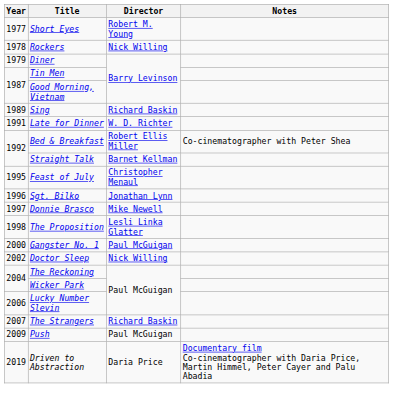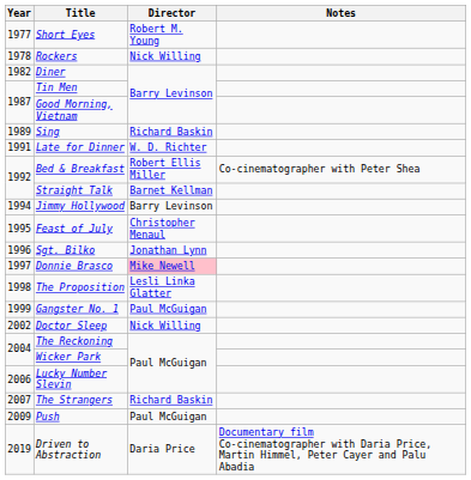 <table class="wikitable">
 <tr>
 <th>Year</th>
 <th>Title</th>
 <th>Director</th>
 <th>Notes</th>
 </tr>
 <tr>
 <td>1977</td>
 <td><em><a href='#'>Short Eyes</a></em></td>
 <td><a href='#'>Robert M. Young</a></td>
 <td></td>
 </tr>
 <tr>
 <td>1978</td>
 <td><em><a href='#'>Rockers</a></em></td>
 <td><a href='#'>Nick Willing</a></td>
 <td></td>
 </tr>
 <tr>
-<td>1979</td>
+<td>1982</td>
 <td><em><a href='#'>Diner</a></em></td>
 <td rowspan=3><a href='#'>Barry Levinson</a></td>
 <td></td>
 </tr>
 <tr>
 <td rowspan=2>1987</td>
 <td><em><a href='#'>Tin Men</a></em></td>
 <td></td>
 </tr>
 <tr>
 <td><em><a href='#'>Good Morning, Vietnam</a></em></td>
 <td></td>
 </tr>
 <tr>
 <td>1989</td>
 <td><em><a href='#'>Sing</a></em></td>
 <td><a href='#'>Richard Baskin</a></td>
 <td></td>
 </tr>
 <tr>
 <td>1991</td>
 <td><em><a href='#'>Late for Dinner</a></em></td>
 <td><a href='#'>W. D. Richter</a></td>
 <td></td>
 </tr>
 <tr>
 <td rowspan=2>1992</td>
 <td><em><a href='#'>Bed & Breakfast</a></em></td>
 <td><a href='#'>Robert Ellis Miller</a></td>
 <td>Co-cinematographer with Peter Shea</td>
 </tr>
 <tr>
 <td><em><a href='#'>Straight Talk</a></em></td>
 <td><a href='#'>Barnet Kellman</a></td>
 <td></td>
 </tr>
 <tr>
+<td>1994</td>
+<td><em><a href='#'>Jimmy Hollywood</a></em></td>
+<td>Barry Levinson</td>
+<td></td>
+</tr>
+<tr>
 <td>1995</td>
 <td><em><a href='#'>Feast of July</a></em></td>
 <td><a href='#'>Christopher Menaul</a></td>
 <td></td>
 </tr>
 <tr>
 <td>1996</td>
 <td><em><a href='#'>Sgt. Bilko</a></em></td>
 <td><a href='#'>Jonathan Lynn</a></td>
 <td></td>
 </tr>
 <tr>
 <td>1997</td>
 <td><em><a href='#'>Donnie Brasco</a></em></td>
-<td><a href='#'>Mike Newell</a></td>
+<td style="background: pink;"><a href='#'>Mike Newell</a></td>
 <td></td>
 </tr>
 <tr>
 <td>1998</td>
 <td><em><a href='#'>The Proposition</a></em></td>
 <td><a href='#'>Lesli Linka Glatter</a></td>
 <td></td>
 </tr>
 <tr>
-<td>2000</td>
+<td>1999</td>
 <td><em><a href='#'>Gangster No. 1</a></em></td>
 <td><a href='#'>Paul McGuigan</a></td>
 <td></td>
 </tr>
 <tr>
 <td>2002</td>
 <td><em><a href='#'>Doctor Sleep</a></em></td>
 <td><a href='#'>Nick Willing</a></td>
 <td></td>
 </tr>
 <tr>
 <td rowspan=2>2004</td>
 <td><em><a href='#'>The Reckoning</a></em></td>
 <td rowspan=3>Paul McGuigan</td>
 <td></td>
 </tr>
 <tr>
 <td><em><a href='#'>Wicker Park</a></em></td>
 <td></td>
 </tr>
 <tr>
 <td>2006</td>
 <td><em><a href='#'>Lucky Number Slevin</a></em></td>
 <td></td>
 </tr>
 <tr>
 <td>2007</td>
 <td><em><a href='#'>The Strangers</a></em></td>
 <td><a href='#'>Richard Baskin</a></td>
 <td></td>
 </tr>
 <tr>
 <td>2009</td>
 <td><em><a href='#'>Push</a></em></td>
 <td>Paul McGuigan</td>
 <td></td>
 </tr>
 <tr>
 <td>2019</td>
 <td><em>Driven to Abstraction</em></td>
 <td>Daria Price</td>
 <td><a href='#'>Documentary film</a><br>Co-cinematographer with Daria Price, Martin Himmel, Peter Cayer and Palu Abadia</td>
 </tr>
 </table>
